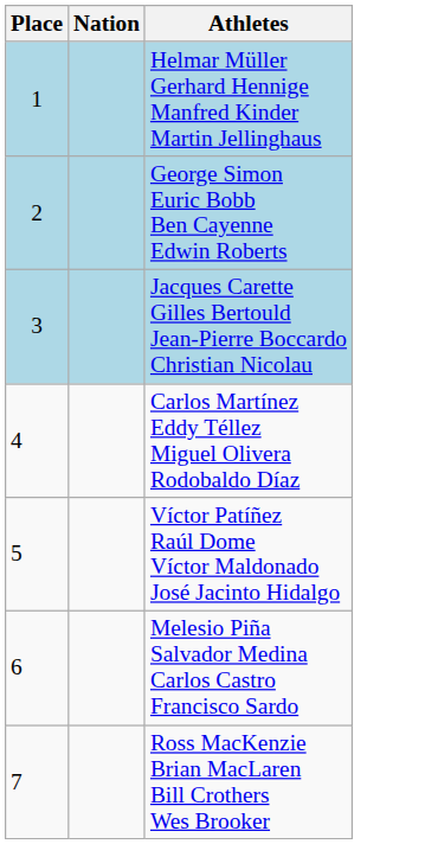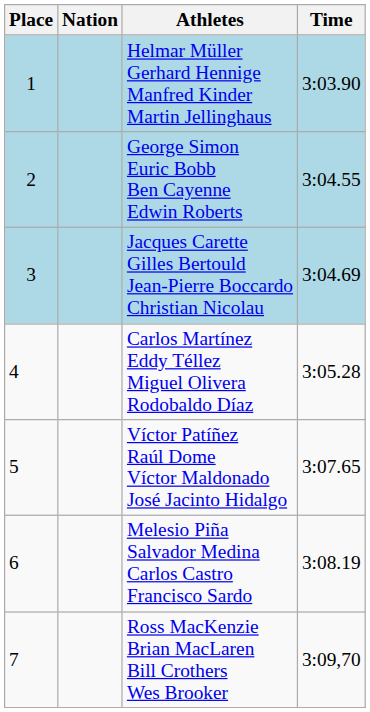 <table class=wikitable>
 <tr>
 <th>Place</th>
 <th>Nation</th>
 <th>Athletes</th>
+<th>Time</th>
 </tr>
 <tr align=center bgcolor=lightblue>
 <td>1</td>
 <td align=left></td>
 <td align=left><a href='#'>Helmar Müller</a> <br> <a href='#'>Gerhard Hennige</a> <br> <a href='#'>Manfred Kinder</a> <br> <a href='#'>Martin Jellinghaus</a></td>
+<td>3:03.90</td>
 </tr>
 <tr align=center bgcolor=lightblue>
 <td>2</td>
 <td align=left></td>
 <td align=left><a href='#'>George Simon</a> <br> <a href='#'>Euric Bobb</a> <br> <a href='#'>Ben Cayenne</a> <br> <a href='#'>Edwin Roberts</a></td>
+<td>3:04.55</td>
 </tr>
 <tr align=center bgcolor=lightblue>
 <td>3</td>
 <td align=left></td>
 <td align=left><a href='#'>Jacques Carette</a> <br> <a href='#'>Gilles Bertould</a> <br> <a href='#'>Jean-Pierre Boccardo</a> <br> <a href='#'>Christian Nicolau</a></td>
+<td>3:04.69</td>
 </tr>
 <tr>
 <td>4</td>
 <td align=left></td>
 <td align=left><a href='#'>Carlos Martínez</a> <br> <a href='#'>Eddy Téllez</a> <br> <a href='#'>Miguel Olivera</a> <br> <a href='#'>Rodobaldo Díaz</a></td>
+<td>3:05.28</td>
 </tr>
 <tr>
 <td>5</td>
 <td align=left></td>
 <td align=left><a href='#'>Víctor Patíñez</a> <br> <a href='#'>Raúl Dome</a> <br> <a href='#'>Víctor Maldonado</a> <br> <a href='#'>José Jacinto Hidalgo</a></td>
+<td>3:07.65</td>
 </tr>
 <tr>
 <td>6</td>
 <td align=left></td>
 <td align=left><a href='#'>Melesio Piña</a> <br> <a href='#'>Salvador Medina</a> <br> <a href='#'>Carlos Castro</a> <br> <a href='#'>Francisco Sardo</a></td>
+<td>3:08.19</td>
 </tr>
 <tr>
 <td>7</td>
 <td align=left></td>
 <td align=left><a href='#'>Ross MacKenzie</a> <br> <a href='#'>Brian MacLaren</a> <br> <a href='#'>Bill Crothers</a> <br> <a href='#'>Wes Brooker</a></td>
+<td>3:09,70</td>
 </tr>
 </table>
